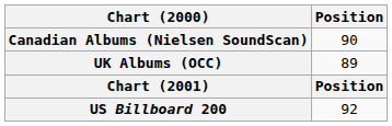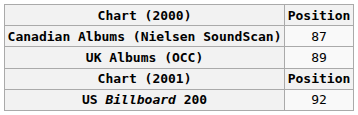 <table class="wikitable plainrowheaders" style="text-align:center">
 <tr>
 <th scope="col">Chart (2000)</th>
 <th scope="col">Position</th>
 </tr>
 <tr>
 <th scope="row">Canadian Albums (Nielsen SoundScan)</th>
-<td>90</td>
+<td>87</td>
 </tr>
 <tr>
 <th scope="row">UK Albums (OCC)</th>
 <td>89</td>
 </tr>
 <tr>
 <th scope="col">Chart (2001)</th>
 <th scope="col">Position</th>
 </tr>
 <tr>
 <th scope="row">US <em>Billboard</em> 200</th>
 <td>92</td>
 </tr>
 </table>
